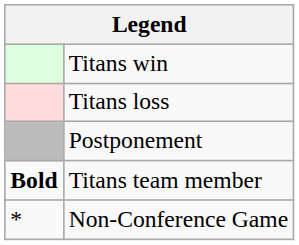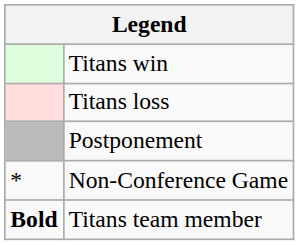 <table class="wikitable" style="font-size:90%">
 <tr>
 <th colspan="2">Legend</th>
 </tr>
 <tr>
 <td bgcolor="#ddffdd"> </td>
 <td>Titans win</td>
 </tr>
 <tr>
 <td bgcolor="#ffdddd"> </td>
 <td>Titans loss</td>
 </tr>
 <tr>
 <td bgcolor="#bbbbbb"> </td>
 <td>Postponement</td>
 </tr>
 <tr>
+<td>*</td>
+<td>Non-Conference Game</td>
+</tr>
+<tr>
 <td><strong>Bold</strong></td>
 <td>Titans team member</td>
 </tr>
-<tr>
-<td>*</td>
-<td>Non-Conference Game</td>
-</tr>
 </table>
